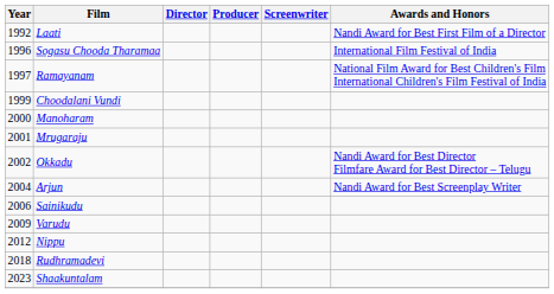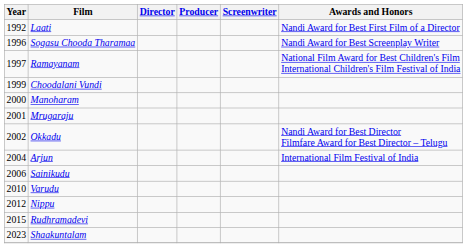 <table class="wikitable sortable">
 <tr>
 <th>Year</th>
 <th>Film</th>
 <th><a href='#'>Director</a></th>
 <th><a href='#'>Producer</a></th>
 <th><a href='#'>Screenwriter</a></th>
 <th>Awards and Honors</th>
 </tr>
 <tr>
 <td style="text-align:center;">1992</td>
 <td><em><a href='#'>Laati</a></em></td>
 <td></td>
 <td></td>
 <td></td>
 <td><a href='#'>Nandi Award for Best First Film of a Director</a></td>
 </tr>
 <tr>
 <td style="text-align:center;">1996</td>
 <td><em><a href='#'>Sogasu Chooda Tharamaa</a></em></td>
 <td></td>
 <td></td>
 <td></td>
-<td><a href='#'>International Film Festival of India</a></td>
+<td><a href='#'>Nandi Award for Best Screenplay Writer</a></td>
 </tr>
 <tr>
 <td style="text-align:center;">1997</td>
 <td><em><a href='#'>Ramayanam</a></em></td>
 <td></td>
 <td></td>
 <td></td>
 <td><a href='#'>National Film Award for Best Children's Film</a><br><a href='#'>International Children's Film Festival of India</a></td>
 </tr>
 <tr>
 <td style="text-align:center;">1999</td>
 <td><em><a href='#'>Choodalani Vundi</a></em></td>
 <td></td>
 <td></td>
 <td></td>
 <td></td>
 </tr>
 <tr>
 <td style="text-align:center;">2000</td>
 <td><em><a href='#'>Manoharam</a></em></td>
 <td></td>
 <td></td>
 <td></td>
 <td></td>
 </tr>
 <tr>
 <td style="text-align:center;">2001</td>
 <td><em><a href='#'>Mrugaraju</a></em></td>
 <td></td>
 <td></td>
 <td></td>
 <td></td>
 </tr>
 <tr>
 <td style="text-align:center;">2002</td>
 <td><em><a href='#'>Okkadu</a></em></td>
 <td></td>
 <td></td>
 <td></td>
 <td><a href='#'>Nandi Award for Best Director</a><br><a href='#'>Filmfare Award for Best Director – Telugu</a></td>
 </tr>
 <tr 2004 Ghilli (Tamil) writer>
 <td style="text-align:center;">2004</td>
 <td><em><a href='#'>Arjun</a></em></td>
 <td></td>
 <td></td>
 <td></td>
-<td><a href='#'>Nandi Award for Best Screenplay Writer</a></td>
+<td><a href='#'>International Film Festival of India</a></td>
 </tr>
 <tr>
 <td style="text-align:center;">2006</td>
 <td><em><a href='#'>Sainikudu</a></em></td>
 <td></td>
 <td></td>
 <td></td>
 <td></td>
 </tr>
 <tr>
-<td style="text-align:center;">2009</td>
+<td style="text-align:center;">2010</td>
 <td><em><a href='#'>Varudu</a></em></td>
 <td></td>
 <td></td>
 <td></td>
 <td></td>
 </tr>
 <tr>
 <td style="text-align:center;">2012</td>
 <td><em><a href='#'>Nippu</a></em></td>
 <td></td>
 <td></td>
 <td></td>
 <td></td>
 </tr>
 <tr>
-<td style="text-align:center;">2018</td>
+<td style="text-align:center;">2015</td>
 <td><em><a href='#'>Rudhramadevi</a></em></td>
 <td></td>
 <td></td>
 <td></td>
 <td></td>
 </tr>
 <tr>
 <td style="text-align:center;">2023</td>
 <td><em><a href='#'>Shaakuntalam</a></em></td>
 <td></td>
 <td></td>
 <td></td>
 <td></td>
 </tr>
 <tr>
 </tr>
 </table>
